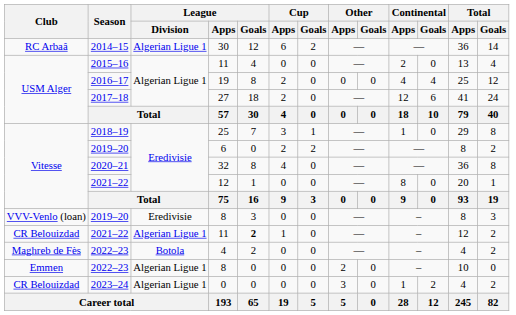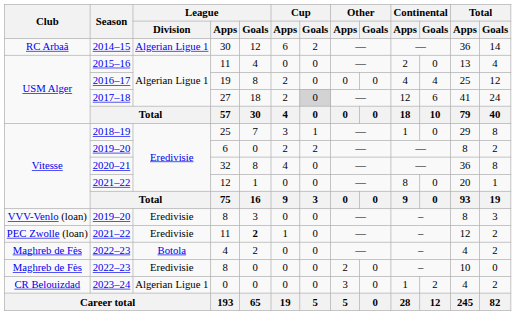 <table class="wikitable" style="text-align:center">
 <tr>
 <th rowspan="2">Club</th>
 <th rowspan="2">Season</th>
 <th colspan="3">League</th>
 <th colspan="2">Cup</th>
 <th colspan="2">Other</th>
 <th colspan="2">Continental</th>
 <th colspan="2">Total</th>
 </tr>
 <tr>
 <th>Division</th>
 <th>Apps</th>
 <th>Goals</th>
 <th>Apps</th>
 <th>Goals</th>
 <th>Apps</th>
 <th>Goals</th>
 <th>Apps</th>
 <th>Goals</th>
 <th>Apps</th>
 <th>Goals</th>
 </tr>
 <tr>
 <td><a href='#'>RC Arbaâ</a></td>
 <td><a href='#'>2014–15</a></td>
 <td><a href='#'>Algerian Ligue 1</a></td>
 <td>30</td>
 <td>12</td>
 <td>6</td>
 <td>2</td>
 <td colspan="2">—</td>
 <td colspan="2">—</td>
 <td>36</td>
 <td>14</td>
 </tr>
 <tr>
 <td rowspan="4"><a href='#'>USM Alger</a></td>
 <td><a href='#'>2015–16</a></td>
 <td rowspan="3">Algerian Ligue 1</td>
 <td>11</td>
 <td>4</td>
 <td>0</td>
 <td>0</td>
 <td colspan="2">—</td>
 <td>2</td>
 <td>0</td>
 <td>13</td>
 <td>4</td>
 </tr>
 <tr>
 <td><a href='#'>2016–17</a></td>
 <td>19</td>
 <td>8</td>
 <td>2</td>
 <td>0</td>
 <td>0</td>
 <td>0</td>
 <td>4</td>
 <td>4</td>
 <td>25</td>
 <td>12</td>
 </tr>
 <tr>
 <td><a href='#'>2017–18</a></td>
 <td>27</td>
 <td>18</td>
 <td>2</td>
-<td>0</td>
+<td style="background: lightgrey;">0</td>
 <td colspan="2">—</td>
 <td>12</td>
 <td>6</td>
 <td>41</td>
 <td>24</td>
 </tr>
 <tr>
 <th colspan="2">Total</th>
 <th>57</th>
 <th>30</th>
 <th>4</th>
 <th>0</th>
 <th>0</th>
 <th>0</th>
 <th>18</th>
 <th>10</th>
 <th>79</th>
 <th>40</th>
 </tr>
 <tr>
 <td rowspan="5"><a href='#'>Vitesse</a></td>
 <td><a href='#'>2018–19</a></td>
 <td rowspan="4"><a href='#'>Eredivisie</a></td>
 <td>25</td>
 <td>7</td>
 <td>3</td>
 <td>1</td>
 <td colspan="2">—</td>
 <td>1</td>
 <td>0</td>
 <td>29</td>
 <td>8</td>
 </tr>
 <tr>
 <td><a href='#'>2019–20</a></td>
 <td>6</td>
 <td>0</td>
 <td>2</td>
 <td>2</td>
 <td colspan="2">—</td>
 <td colspan="2">—</td>
 <td>8</td>
 <td>2</td>
 </tr>
 <tr>
 <td><a href='#'>2020–21</a></td>
 <td>32</td>
 <td>8</td>
 <td>4</td>
 <td>0</td>
 <td colspan="2">—</td>
 <td colspan="2">—</td>
 <td>36</td>
 <td>8</td>
 </tr>
 <tr>
 <td><a href='#'>2021–22</a></td>
 <td>12</td>
 <td>1</td>
 <td>0</td>
 <td>0</td>
 <td colspan="2">—</td>
 <td>8</td>
 <td>0</td>
 <td>20</td>
 <td>1</td>
 </tr>
 <tr>
 <th colspan="2">Total</th>
 <th>75</th>
 <th>16</th>
 <th>9</th>
 <th>3</th>
 <th>0</th>
 <th>0</th>
 <th>9</th>
 <th>0</th>
 <th>93</th>
 <th>19</th>
 </tr>
 <tr>
 <td><a href='#'>VVV-Venlo</a> (loan)</td>
 <td><a href='#'>2019–20</a></td>
 <td>Eredivisie</td>
 <td>8</td>
 <td>3</td>
 <td>0</td>
 <td>0</td>
 <td colspan="2">—</td>
 <td colspan="2">–</td>
 <td>8</td>
 <td>3</td>
 </tr>
 <tr>
-<td><a href='#'>CR Belouizdad</a></td>
+<td><a href='#'>PEC Zwolle</a> (loan)</td>
 <td><a href='#'>2021–22</a></td>
-<td><a href='#'>Algerian Ligue 1</a></td>
+<td>Eredivisie</td>
 <td>11</td>
 <td><strong>2</strong></td>
 <td>1</td>
 <td>0</td>
 <td colspan="2">—</td>
 <td colspan="2">–</td>
 <td>12</td>
 <td>2</td>
 </tr>
 <tr>
 <td><a href='#'>Maghreb de Fès</a></td>
 <td><a href='#'>2022–23</a></td>
 <td><a href='#'>Botola</a></td>
 <td>4</td>
 <td>2</td>
 <td>0</td>
 <td>0</td>
 <td colspan="2">—</td>
 <td colspan="2">–</td>
 <td>4</td>
 <td>2</td>
 </tr>
 <tr>
-<td><a href='#'>Emmen</a></td>
+<td><a href='#'>Maghreb de Fès</a></td>
 <td><a href='#'>2022–23</a></td>
-<td>Algerian Ligue 1</td>
+<td>Eredivisie</td>
 <td>8</td>
 <td>0</td>
 <td>0</td>
 <td>0</td>
 <td>2</td>
 <td>0</td>
 <td colspan="2">–</td>
 <td>10</td>
 <td>0</td>
 </tr>
 <tr>
 <td><a href='#'>CR Belouizdad</a></td>
 <td><a href='#'>2023–24</a></td>
 <td>Algerian Ligue 1</td>
 <td>0</td>
 <td>0</td>
 <td>0</td>
 <td>0</td>
 <td>3</td>
 <td>0</td>
 <td>1</td>
 <td>2</td>
 <td>4</td>
 <td>2</td>
 </tr>
 <tr>
 <th colspan="3">Career total</th>
 <th>193</th>
 <th>65</th>
 <th>19</th>
 <th>5</th>
 <th>5</th>
 <th>0</th>
 <th>28</th>
 <th>12</th>
 <th>245</th>
 <th>82</th>
 </tr>
 </table>
